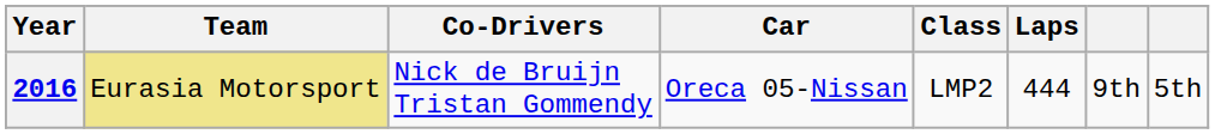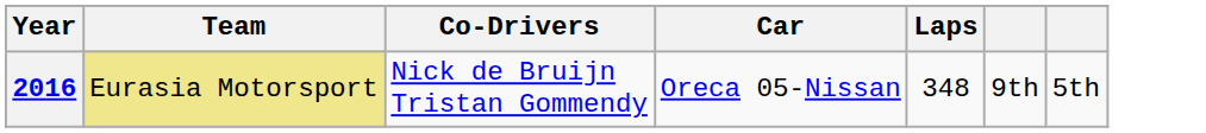 <table class="wikitable" style="text-align:center; font-size:90%">
 <tr>
 <th>Year</th>
 <th>Team</th>
 <th>Co-Drivers</th>
 <th>Car</th>
-<th>Class</th>
 <th>Laps</th>
 <th></th>
 <th></th>
 </tr>
 <tr>
 <th><a href='#'>2016</a></th>
 <td align="left" style="background: khaki;"> Eurasia Motorsport</td>
 <td align="left"> <a href='#'>Nick de Bruijn</a><br> <a href='#'>Tristan Gommendy</a></td>
 <td align="left"><a href='#'>Oreca</a> 05-<a href='#'>Nissan</a></td>
-<td>LMP2</td>
-<td>444</td>
+<td>348</td>
 <td>9th</td>
 <td>5th</td>
 </tr>
 </table>
